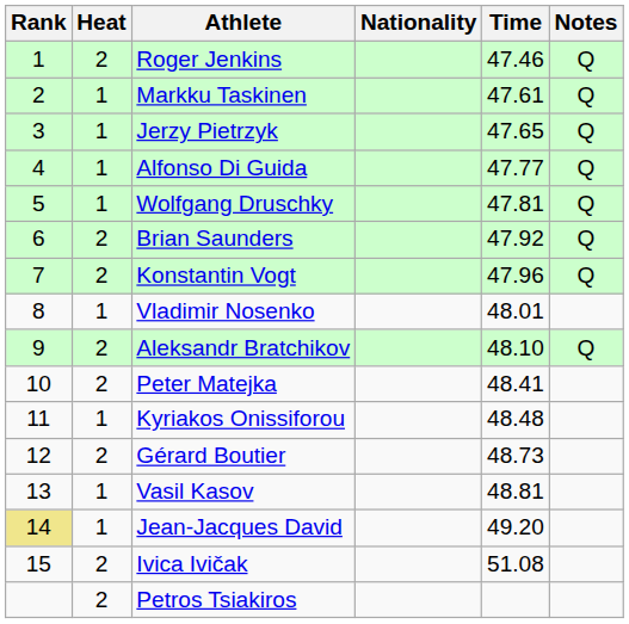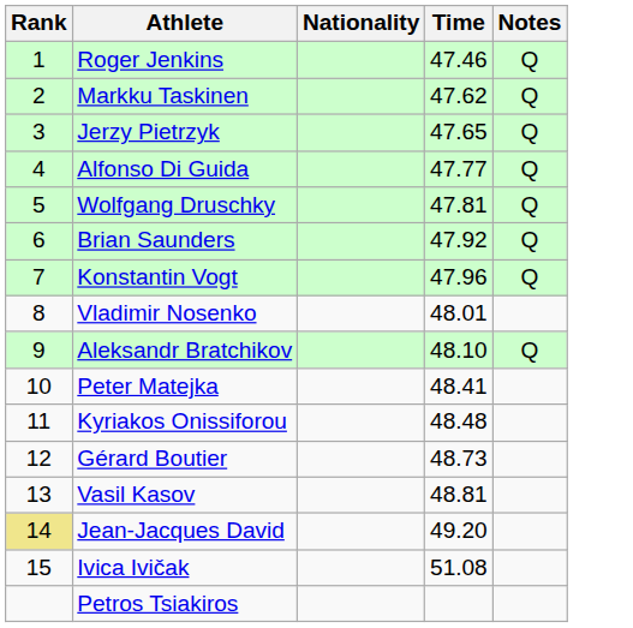 <table class="wikitable sortable" style="text-align:center">
 <tr>
 <th>Rank</th>
-<th>Heat</th>
 <th>Athlete</th>
 <th>Nationality</th>
 <th>Time</th>
 <th>Notes</th>
 </tr>
 <tr bgcolor=ccffcc>
 <td>1</td>
-<td>2</td>
 <td align=left><a href='#'>Roger Jenkins</a></td>
 <td align=left></td>
 <td>47.46</td>
 <td>Q</td>
 </tr>
 <tr bgcolor=ccffcc>
 <td>2</td>
-<td>1</td>
 <td align=left><a href='#'>Markku Taskinen</a></td>
 <td align=left></td>
-<td>47.61</td>
+<td>47.62</td>
 <td>Q</td>
 </tr>
 <tr bgcolor=ccffcc>
 <td>3</td>
-<td>1</td>
 <td align=left><a href='#'>Jerzy Pietrzyk</a></td>
 <td align=left></td>
 <td>47.65</td>
 <td>Q</td>
 </tr>
 <tr bgcolor=ccffcc>
 <td>4</td>
-<td>1</td>
 <td align=left><a href='#'>Alfonso Di Guida</a></td>
 <td align=left></td>
 <td>47.77</td>
 <td>Q</td>
 </tr>
 <tr bgcolor=ccffcc>
 <td>5</td>
-<td>1</td>
 <td align=left><a href='#'>Wolfgang Druschky</a></td>
 <td align=left></td>
 <td>47.81</td>
 <td>Q</td>
 </tr>
 <tr bgcolor=ccffcc>
 <td>6</td>
-<td>2</td>
 <td align=left><a href='#'>Brian Saunders</a></td>
 <td align=left></td>
 <td>47.92</td>
 <td>Q</td>
 </tr>
 <tr bgcolor=ccffcc>
 <td>7</td>
-<td>2</td>
 <td align=left><a href='#'>Konstantin Vogt</a></td>
 <td align=left></td>
 <td>47.96</td>
 <td>Q</td>
 </tr>
 <tr>
 <td>8</td>
-<td>1</td>
 <td align=left><a href='#'>Vladimir Nosenko</a></td>
 <td align=left></td>
 <td>48.01</td>
 <td></td>
 </tr>
 <tr bgcolor=ccffcc>
 <td>9</td>
-<td>2</td>
 <td align=left><a href='#'>Aleksandr Bratchikov</a></td>
 <td align=left></td>
 <td>48.10</td>
 <td>Q</td>
 </tr>
 <tr>
 <td>10</td>
-<td>2</td>
 <td align=left><a href='#'>Peter Matejka</a></td>
 <td align=left></td>
 <td>48.41</td>
 <td></td>
 </tr>
 <tr>
 <td>11</td>
-<td>1</td>
 <td align=left><a href='#'>Kyriakos Onissiforou</a></td>
 <td align=left></td>
 <td>48.48</td>
 <td></td>
 </tr>
 <tr>
 <td>12</td>
-<td>2</td>
 <td align=left><a href='#'>Gérard Boutier</a></td>
 <td align=left></td>
 <td>48.73</td>
 <td></td>
 </tr>
 <tr>
 <td>13</td>
-<td>1</td>
 <td align=left><a href='#'>Vasil Kasov</a></td>
 <td align=left></td>
 <td>48.81</td>
 <td></td>
 </tr>
 <tr>
 <td style="background: khaki;">14</td>
-<td>1</td>
 <td align=left><a href='#'>Jean-Jacques David</a></td>
 <td align=left></td>
 <td>49.20</td>
 <td></td>
 </tr>
 <tr>
 <td>15</td>
-<td>2</td>
 <td align=left><a href='#'>Ivica Ivičak</a></td>
 <td align=left></td>
 <td>51.08</td>
 <td></td>
 </tr>
 <tr>
 <td></td>
-<td>2</td>
 <td align=left><a href='#'>Petros Tsiakiros</a></td>
 <td align=left></td>
 <td></td>
 <td></td>
 </tr>
 </table>
